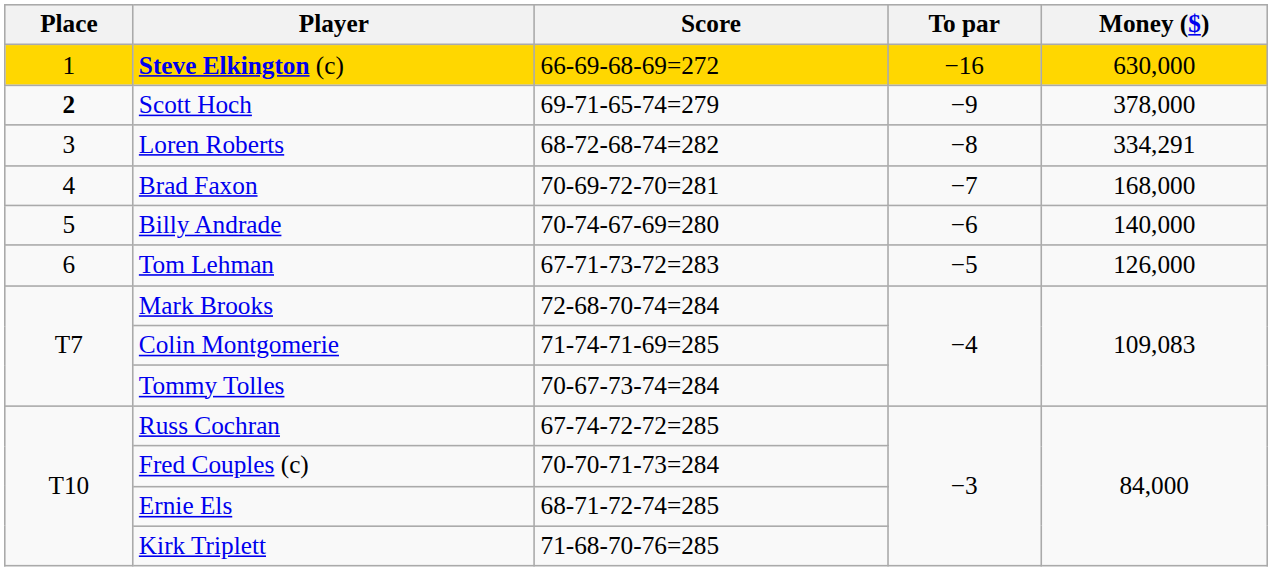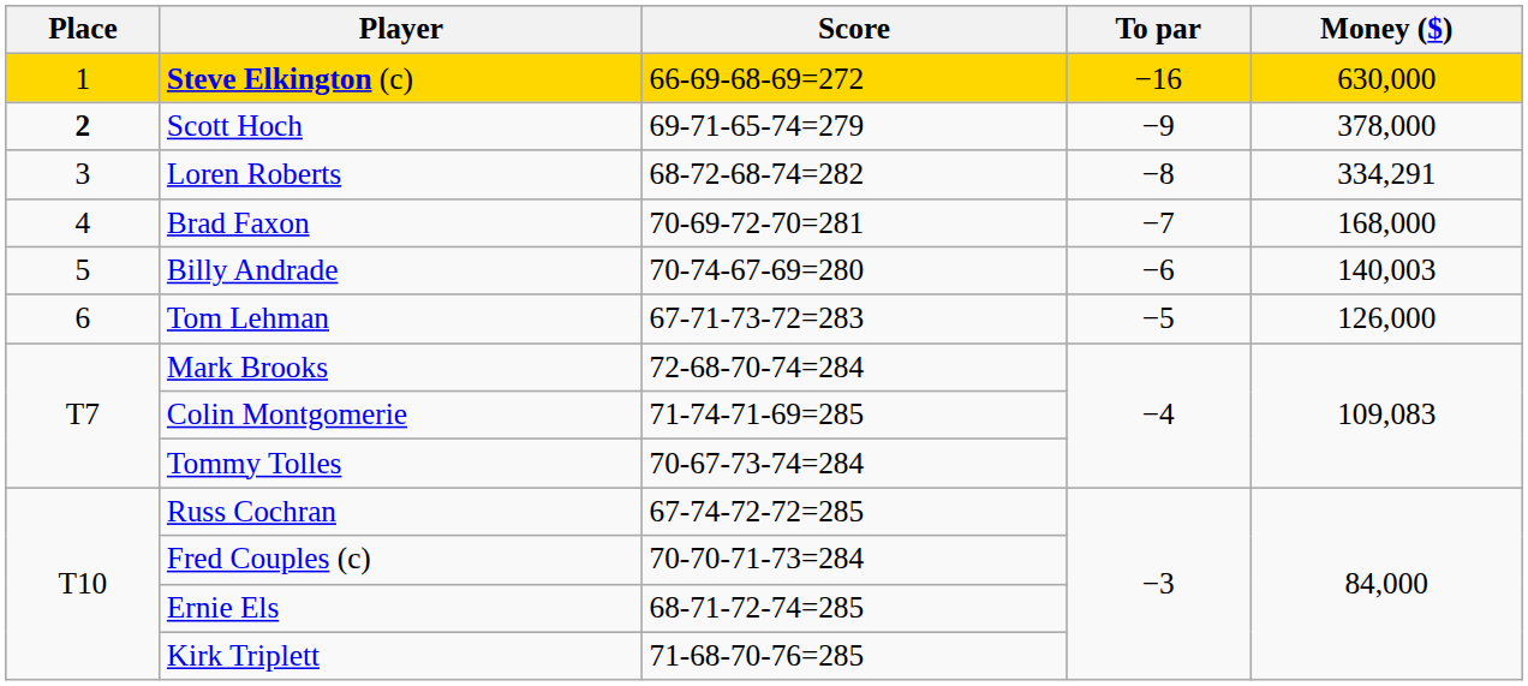 <table class="wikitable" style="width:50em;margin-bottom:0;">
 <tr>
 <th>Place</th>
 <th>Player</th>
 <th>Score</th>
 <th>To par</th>
 <th>Money (<a href='#'>$</a>)</th>
 </tr>
 <tr style="background:gold">
 <td align=center>1</td>
 <td> <strong><a href='#'>Steve Elkington</a></strong> (c)</td>
 <td>66-69-68-69=272</td>
 <td align=center>−16</td>
 <td align=center>630,000</td>
 </tr>
 <tr>
 <td align=center><strong>2</strong></td>
 <td> <a href='#'>Scott Hoch</a></td>
 <td>69-71-65-74=279</td>
 <td align=center>−9</td>
 <td align=center>378,000</td>
 </tr>
 <tr>
 <td align=center>3</td>
 <td> <a href='#'>Loren Roberts</a></td>
 <td>68-72-68-74=282</td>
 <td align=center>−8</td>
 <td align=center>334,291</td>
 </tr>
 <tr>
 <td align=center>4</td>
 <td> <a href='#'>Brad Faxon</a></td>
 <td>70-69-72-70=281</td>
 <td align=center>−7</td>
 <td align=center>168,000</td>
 </tr>
 <tr>
 <td align=center>5</td>
 <td> <a href='#'>Billy Andrade</a></td>
 <td>70-74-67-69=280</td>
 <td align=center>−6</td>
-<td align=center>140,000</td>
+<td align=center>140,003</td>
 </tr>
 <tr>
 <td align=center>6</td>
 <td> <a href='#'>Tom Lehman</a></td>
 <td>67-71-73-72=283</td>
 <td align=center>−5</td>
 <td align=center>126,000</td>
 </tr>
 <tr>
 <td rowspan=3 align=center>T7</td>
 <td> <a href='#'>Mark Brooks</a></td>
 <td>72-68-70-74=284</td>
 <td rowspan=3 align=center>−4</td>
 <td rowspan=3 align=center>109,083</td>
 </tr>
 <tr>
 <td> <a href='#'>Colin Montgomerie</a></td>
 <td>71-74-71-69=285</td>
 </tr>
 <tr>
 <td> <a href='#'>Tommy Tolles</a></td>
 <td>70-67-73-74=284</td>
 </tr>
 <tr>
 <td rowspan=4 align=center>T10</td>
 <td> <a href='#'>Russ Cochran</a></td>
 <td>67-74-72-72=285</td>
 <td rowspan=4 align=center>−3</td>
 <td rowspan=4 align=center>84,000</td>
 </tr>
 <tr>
 <td> <a href='#'>Fred Couples</a> (c)</td>
 <td>70-70-71-73=284</td>
 </tr>
 <tr>
 <td> <a href='#'>Ernie Els</a></td>
 <td>68-71-72-74=285</td>
 </tr>
 <tr>
 <td> <a href='#'>Kirk Triplett</a></td>
 <td>71-68-70-76=285</td>
 </tr>
 </table>
